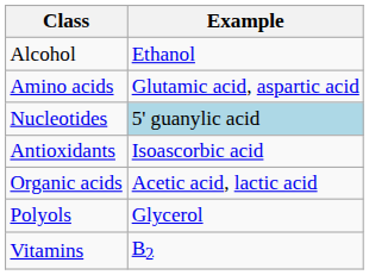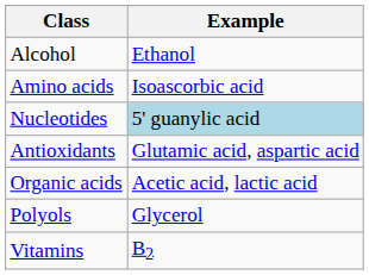 <table class="wikitable">
 <tr>
 <th>Class</th>
 <th>Example</th>
 </tr>
 <tr>
 <td>Alcohol</td>
 <td><a href='#'>Ethanol</a></td>
 </tr>
 <tr>
 <td><a href='#'>Amino acids</a></td>
-<td><a href='#'>Glutamic acid</a>, <a href='#'>aspartic acid</a></td>
+<td><a href='#'>Isoascorbic acid</a></td>
 </tr>
 <tr>
 <td><a href='#'>Nucleotides</a></td>
 <td style="background: lightblue;">5' guanylic acid</td>
 </tr>
 <tr>
 <td><a href='#'>Antioxidants</a></td>
-<td><a href='#'>Isoascorbic acid</a></td>
+<td><a href='#'>Glutamic acid</a>, <a href='#'>aspartic acid</a></td>
 </tr>
 <tr>
 <td><a href='#'>Organic acids</a></td>
 <td><a href='#'>Acetic acid</a>, <a href='#'>lactic acid</a></td>
 </tr>
 <tr>
 <td><a href='#'>Polyols</a></td>
 <td><a href='#'>Glycerol</a></td>
 </tr>
 <tr>
 <td><a href='#'>Vitamins</a></td>
 <td><a href='#'>B<sub>2</sub></a></td>
 </tr>
 </table>
